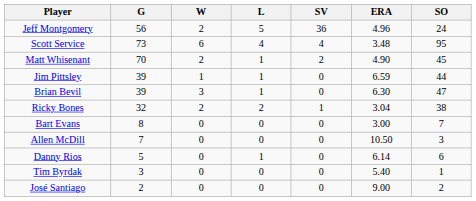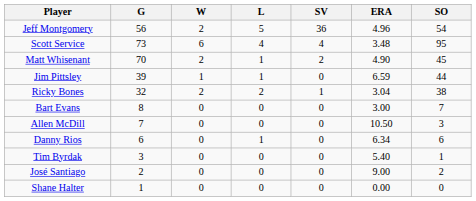 <table class="wikitable sortable">
 <tr>
 <th bgcolor="#DDDDFF" width="16%">Player</th>
 <th bgcolor="#DDDDFF" width="9%">G</th>
 <th bgcolor="#DDDDFF" width="9%">W</th>
 <th bgcolor="#DDDDFF" width="9%">L</th>
 <th bgcolor="#DDDDFF" width="9%">SV</th>
 <th bgcolor="#DDDDFF" width="9%">ERA</th>
 <th bgcolor="#DDDDFF" width="9%">SO</th>
 </tr>
 <tr align=center>
 <td><a href='#'>Jeff Montgomery</a></td>
 <td>56</td>
 <td>2</td>
 <td>5</td>
 <td>36</td>
 <td>4.96</td>
-<td>24</td>
+<td>54</td>
 </tr>
 <tr align=center>
 <td><a href='#'>Scott Service</a></td>
 <td>73</td>
 <td>6</td>
 <td>4</td>
 <td>4</td>
 <td>3.48</td>
 <td>95</td>
 </tr>
 <tr align=center>
 <td><a href='#'>Matt Whisenant</a></td>
 <td>70</td>
 <td>2</td>
 <td>1</td>
 <td>2</td>
 <td>4.90</td>
 <td>45</td>
 </tr>
 <tr align=center>
 <td><a href='#'>Jim Pittsley</a></td>
 <td>39</td>
 <td>1</td>
 <td>1</td>
 <td>0</td>
 <td>6.59</td>
 <td>44</td>
-</tr>
-<tr align=center>
-<td><a href='#'>Brian Bevil</a></td>
-<td>39</td>
-<td>3</td>
-<td>1</td>
-<td>0</td>
-<td>6.30</td>
-<td>47</td>
 </tr>
 <tr align=center>
 <td><a href='#'>Ricky Bones</a></td>
 <td>32</td>
 <td>2</td>
 <td>2</td>
 <td>1</td>
 <td>3.04</td>
 <td>38</td>
 </tr>
 <tr align=center>
 <td><a href='#'>Bart Evans</a></td>
 <td>8</td>
 <td>0</td>
 <td>0</td>
 <td>0</td>
 <td>3.00</td>
 <td>7</td>
 </tr>
 <tr align=center>
 <td><a href='#'>Allen McDill</a></td>
 <td>7</td>
 <td>0</td>
 <td>0</td>
 <td>0</td>
 <td>10.50</td>
 <td>3</td>
 </tr>
 <tr align=center>
 <td><a href='#'>Danny Rios</a></td>
-<td>5</td>
+<td>6</td>
 <td>0</td>
 <td>1</td>
 <td>0</td>
-<td>6.14</td>
+<td>6.34</td>
 <td>6</td>
 </tr>
 <tr align=center>
 <td><a href='#'>Tim Byrdak</a></td>
 <td>3</td>
 <td>0</td>
 <td>0</td>
 <td>0</td>
 <td>5.40</td>
 <td>1</td>
 </tr>
 <tr align=center>
 <td><a href='#'>José Santiago</a></td>
 <td>2</td>
 <td>0</td>
 <td>0</td>
 <td>0</td>
 <td>9.00</td>
 <td>2</td>
 </tr>
+<tr align=center>
+<td><a href='#'>Shane Halter</a></td>
+<td>1</td>
+<td>0</td>
+<td>0</td>
+<td>0</td>
+<td>0.00</td>
+<td>0</td>
+</tr>
 </table>
